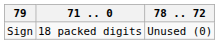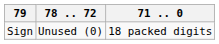 <table class=wikitable>
 <tr>
 <th>79</th>
+<th>78 .. 72</th>
 <th>71 .. 0</th>
-<th>78 .. 72</th>
 </tr>
 <tr>
 <td>Sign</td>
+<td>Unused (0)</td>
 <td>18 packed digits</td>
-<td>Unused (0)</td>
 </tr>
 </table>
